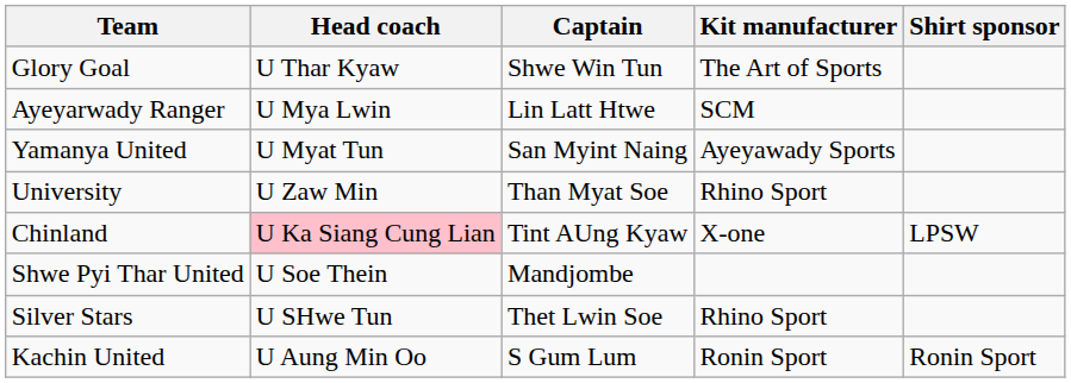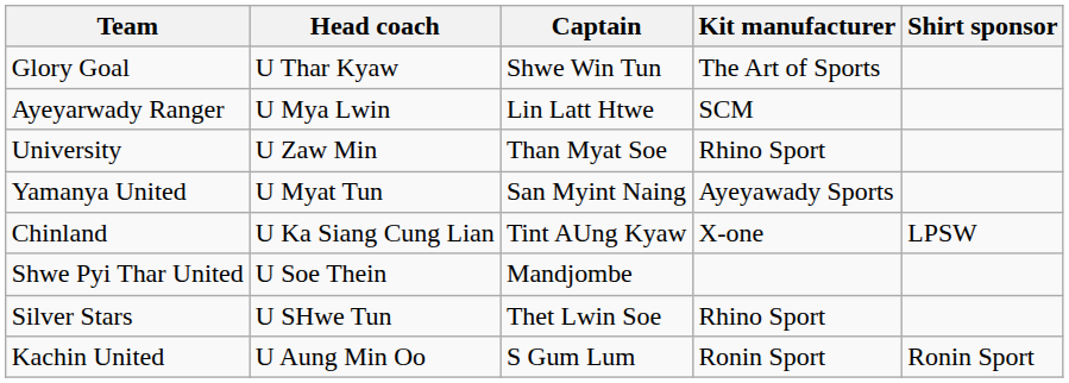 <table class="wikitable sortable" style="text-align: left;">
 <tr>
 <th>Team</th>
 <th>Head coach</th>
 <th>Captain</th>
 <th>Kit manufacturer</th>
 <th>Shirt sponsor</th>
 </tr>
 <tr>
 <td>Glory Goal</td>
 <td> U Thar Kyaw</td>
 <td>  Shwe Win Tun</td>
 <td> The Art of Sports</td>
 <td></td>
 </tr>
 <tr>
 <td>Ayeyarwady Ranger</td>
 <td>  U Mya Lwin</td>
 <td> Lin Latt Htwe</td>
 <td>  SCM</td>
 <td></td>
 </tr>
 <tr>
+<td>University</td>
+<td> U Zaw Min</td>
+<td> Than Myat Soe</td>
+<td> Rhino Sport</td>
+<td></td>
+</tr>
+<tr>
 <td>Yamanya United</td>
 <td> U Myat Tun</td>
 <td> San Myint Naing</td>
 <td> Ayeyawady Sports</td>
 <td></td>
 </tr>
 <tr>
-<td>University</td>
-<td> U Zaw Min</td>
-<td> Than Myat Soe</td>
-<td> Rhino Sport</td>
-<td></td>
-</tr>
-<tr>
 <td>Chinland</td>
-<td style="background: pink;"> U Ka Siang Cung Lian</td>
+<td> U Ka Siang Cung Lian</td>
 <td> Tint AUng Kyaw</td>
 <td> X-one</td>
 <td> LPSW</td>
 </tr>
 <tr>
 <td>Shwe Pyi Thar United</td>
 <td> U Soe Thein</td>
 <td> Mandjombe</td>
 <td></td>
 <td></td>
 </tr>
 <tr>
 <td>Silver Stars</td>
 <td>  U SHwe Tun</td>
 <td> Thet Lwin Soe</td>
 <td>  Rhino Sport</td>
 <td></td>
 </tr>
 <tr>
 <td>Kachin United</td>
 <td> U Aung Min Oo</td>
 <td> S Gum Lum</td>
 <td> Ronin Sport</td>
 <td> Ronin Sport</td>
 </tr>
 </table>
